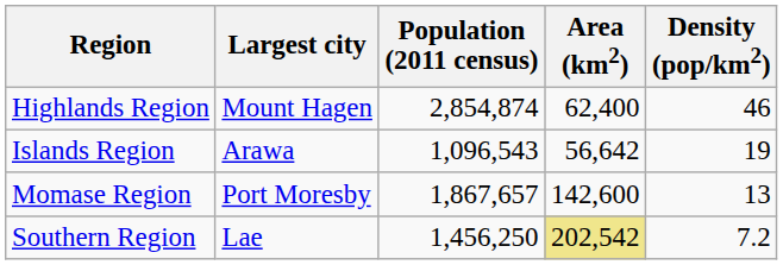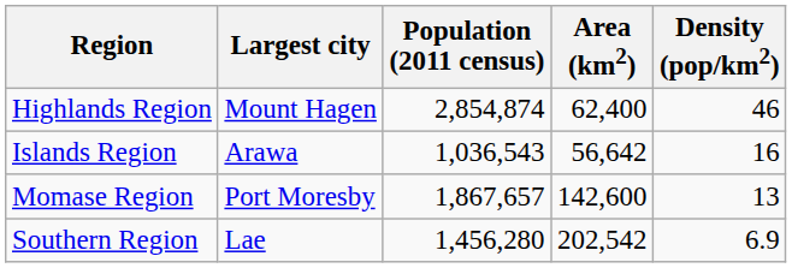 <table class="wikitable sortable">
 <tr>
 <th>Region</th>
 <th>Largest city</th>
 <th>Population<br>(2011 census)</th>
 <th>Area<br>(km<sup>2</sup>)</th>
 <th>Density<br>(pop/km<sup>2</sup>)</th>
 </tr>
 <tr>
 <td><a href='#'>Highlands Region</a></td>
 <td><a href='#'>Mount Hagen</a></td>
 <td align="right">2,854,874</td>
 <td align="right">62,400</td>
 <td align="right">46</td>
 </tr>
 <tr>
 <td><a href='#'>Islands Region</a></td>
 <td><a href='#'>Arawa</a></td>
-<td align="right">1,096,543</td>
+<td align="right">1,036,543</td>
 <td align="right">56,642</td>
-<td align="right">19</td>
+<td align="right">16</td>
 </tr>
 <tr>
 <td><a href='#'>Momase Region</a></td>
 <td><a href='#'>Port Moresby</a></td>
 <td align="right">1,867,657</td>
 <td align="right">142,600</td>
 <td align="right">13</td>
 </tr>
 <tr>
 <td><a href='#'>Southern Region</a></td>
 <td><a href='#'>Lae</a></td>
-<td align="right">1,456,250</td>
-<td align="right" style="background: khaki;">202,542</td>
-<td align="right">7.2</td>
+<td align="right">1,456,280</td>
+<td align="right">202,542</td>
+<td align="right">6.9</td>
 </tr>
 </table>
